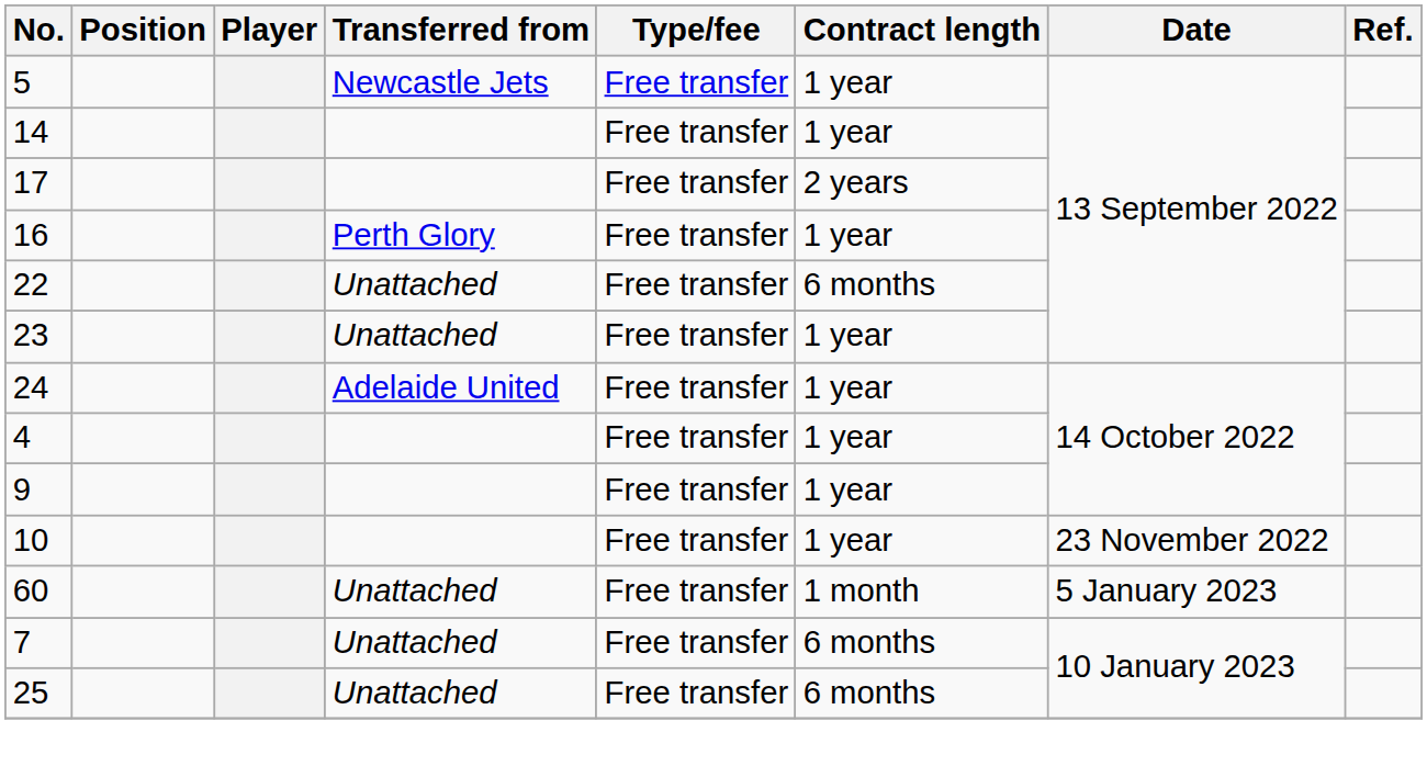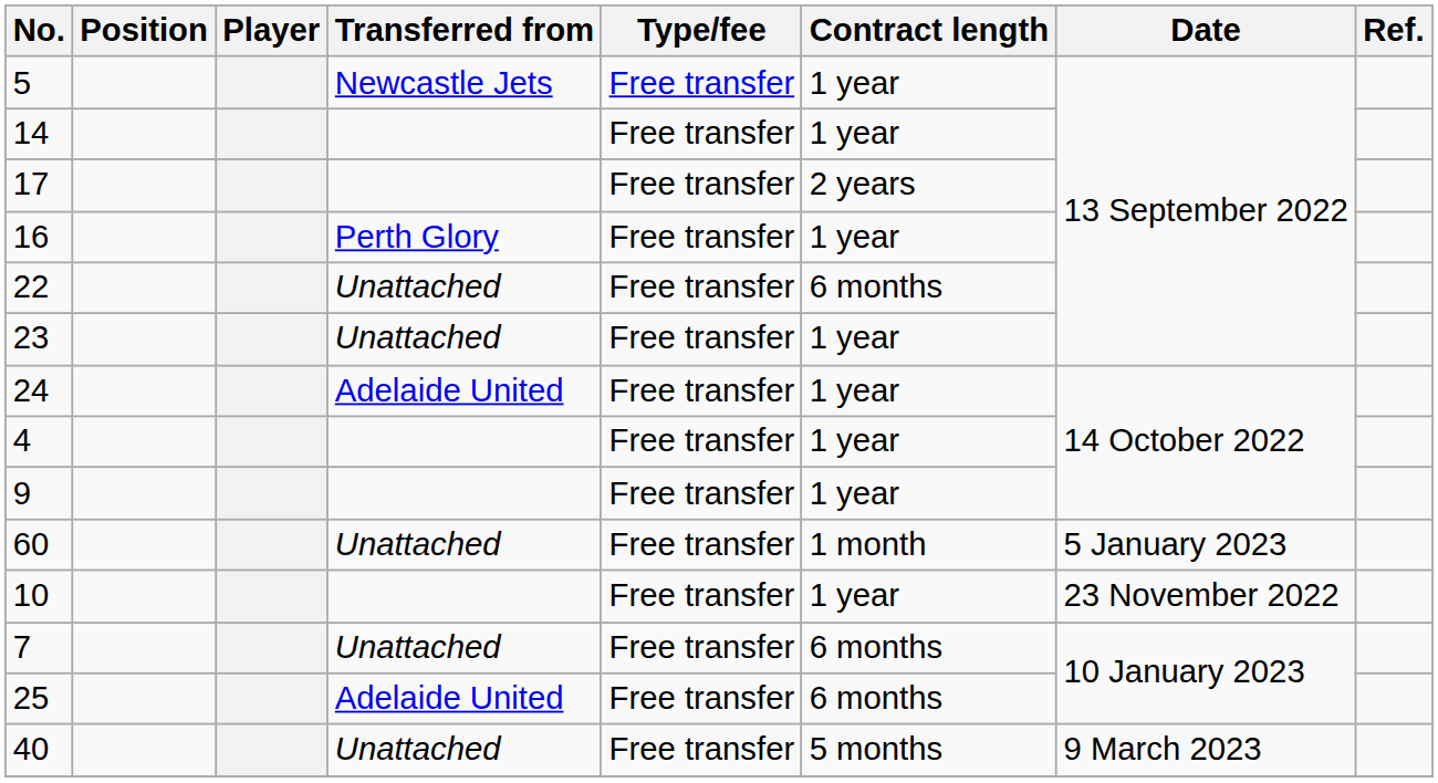 <table class="wikitable plainrowheaders sortable" style="text-align:center; text-align:left">
 <tr>
 <th scope="col">No.</th>
 <th scope="col">Position</th>
 <th scope="col">Player</th>
 <th scope="col">Transferred from</th>
 <th scope="col">Type/fee</th>
 <th scope="col">Contract length</th>
 <th scope="col">Date</th>
 <th class="unsortable" scope="col">Ref.</th>
 </tr>
 <tr>
 <td>5</td>
 <td></td>
 <th scope="row"></th>
 <td><a href='#'>Newcastle Jets</a></td>
 <td><a href='#'>Free transfer</a></td>
 <td>1 year</td>
 <td rowspan="6">13 September 2022</td>
 <td></td>
 </tr>
 <tr>
 <td>14</td>
 <td></td>
 <th scope="row"></th>
 <td></td>
 <td>Free transfer</td>
 <td>1 year</td>
 <td></td>
 </tr>
 <tr>
 <td>17</td>
 <td></td>
 <th scope="row"></th>
 <td></td>
 <td>Free transfer</td>
 <td>2 years</td>
 <td></td>
 </tr>
 <tr>
 <td>16</td>
 <td></td>
 <th scope="row"></th>
 <td><a href='#'>Perth Glory</a></td>
 <td>Free transfer</td>
 <td>1 year</td>
 <td></td>
 </tr>
 <tr>
 <td>22</td>
 <td></td>
 <th scope="row"></th>
 <td><em>Unattached</em></td>
 <td>Free transfer</td>
 <td>6 months</td>
 <td></td>
 </tr>
 <tr>
 <td>23</td>
 <td></td>
 <th scope="row"></th>
 <td><em>Unattached</em></td>
 <td>Free transfer</td>
 <td>1 year</td>
 <td></td>
 </tr>
 <tr>
 <td>24</td>
 <td></td>
 <th scope="row"></th>
 <td><a href='#'>Adelaide United</a></td>
 <td>Free transfer</td>
 <td>1 year</td>
 <td rowspan="3">14 October 2022</td>
 <td></td>
 </tr>
 <tr>
 <td>4</td>
 <td></td>
 <th scope="row"></th>
 <td></td>
 <td>Free transfer</td>
 <td>1 year</td>
 <td></td>
 </tr>
 <tr>
 <td>9</td>
 <td></td>
 <th scope="row"></th>
 <td></td>
 <td>Free transfer</td>
 <td>1 year</td>
 <td></td>
 </tr>
 <tr>
+<td>60</td>
+<td></td>
+<th scope="row"></th>
+<td><em>Unattached</em></td>
+<td>Free transfer</td>
+<td>1 month</td>
+<td>5 January 2023</td>
+<td></td>
+</tr>
+<tr>
 <td>10</td>
 <td></td>
 <th scope="row"></th>
 <td></td>
 <td>Free transfer</td>
 <td>1 year</td>
 <td>23 November 2022</td>
-<td></td>
-</tr>
-<tr>
-<td>60</td>
-<td></td>
-<th scope="row"></th>
-<td><em>Unattached</em></td>
-<td>Free transfer</td>
-<td>1 month</td>
-<td>5 January 2023</td>
 <td></td>
 </tr>
 <tr>
 <td>7</td>
 <td></td>
 <th scope="row"></th>
 <td><em>Unattached</em></td>
 <td>Free transfer</td>
 <td>6 months</td>
 <td rowspan="2">10 January 2023</td>
 <td></td>
 </tr>
 <tr>
 <td>25</td>
 <td></td>
 <th scope="row"></th>
-<td><em>Unattached</em></td>
+<td><a href='#'>Adelaide United</a></td>
 <td>Free transfer</td>
 <td>6 months</td>
 <td></td>
 </tr>
 <tr>
+<td>40</td>
+<td></td>
+<th scope="row"></th>
+<td><em>Unattached</em></td>
+<td>Free transfer</td>
+<td>5 months</td>
+<td>9 March 2023</td>
+<td></td>
+</tr>
+<tr>
 </tr>
 </table>
